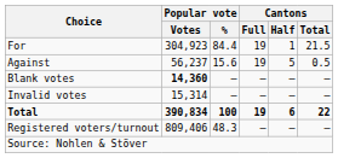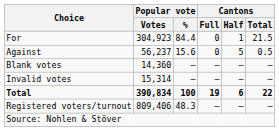 <table class=wikitable style=text-align:right>
 <tr>
 <th rowspan=2>Choice</th>
 <th colspan=2>Popular vote</th>
 <th colspan=3>Cantons</th>
 </tr>
 <tr>
 <th>Votes</th>
 <th>%</th>
 <th>Full</th>
 <th>Half</th>
 <th>Total</th>
 </tr>
 <tr>
 <td align=left>For</td>
 <td>304,923</td>
 <td>84.4</td>
-<td>19</td>
+<td>0</td>
 <td>1</td>
 <td>21.5</td>
 </tr>
 <tr>
 <td align=left>Against</td>
 <td>56,237</td>
 <td>15.6</td>
-<td>19</td>
+<td>0</td>
 <td>5</td>
 <td>0.5</td>
 </tr>
 <tr>
 <td align=left>Blank votes</td>
-<td><strong>14,360</strong></td>
+<td>14,360</td>
 <td>–</td>
 <td>–</td>
 <td>–</td>
 <td>–</td>
 </tr>
 <tr>
 <td align=left>Invalid votes</td>
 <td>15,314</td>
 <td>–</td>
 <td>–</td>
 <td>–</td>
 <td>–</td>
 </tr>
 <tr>
 <td align=left><strong>Total</strong></td>
 <td><strong>390,834</strong></td>
 <td><strong>100</strong></td>
 <td><strong>19</strong></td>
 <td><strong>6</strong></td>
 <td><strong>22</strong></td>
 </tr>
 <tr>
 <td align=left>Registered voters/turnout</td>
 <td>809,406</td>
 <td>48.3</td>
 <td>–</td>
 <td>–</td>
 <td>–</td>
 </tr>
 <tr>
 <td align=left colspan=6>Source: Nohlen & Stöver</td>
 </tr>
 </table>
